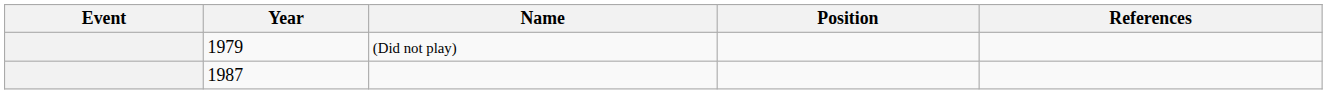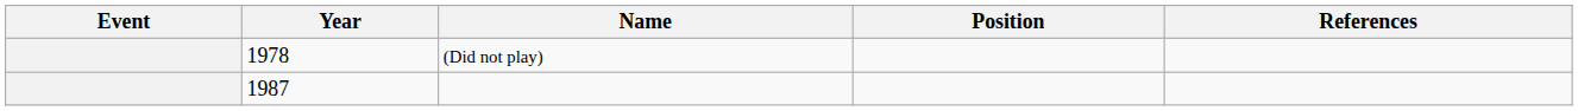 <table class="wikitable sortable" width="75%">
 <tr>
 <th scope="col">Event</th>
 <th scope="col">Year</th>
 <th scope="col">Name</th>
 <th scope="col">Position</th>
 <th scope="col" class="unsortable">References</th>
 </tr>
 <tr>
 <th scope="row"></th>
-<td>1979</td>
+<td>1978</td>
 <td> <small>(Did not play)</small></td>
 <td></td>
 <td></td>
 </tr>
 <tr>
 <th scope="row"></th>
 <td>1987</td>
 <td></td>
 <td></td>
 <td></td>
 </tr>
 </table>
